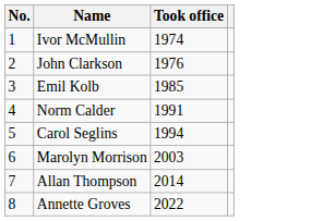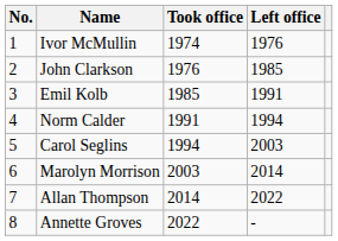 <table class="wikitable">
 <tr>
 <th>No.</th>
 <th>Name</th>
 <th>Took office</th>
+<th>Left office</th>
 <th></th>
 </tr>
 <tr>
 <td>1</td>
 <td>Ivor McMullin</td>
 <td>1974</td>
+<td>1976</td>
 <td></td>
 </tr>
 <tr>
 <td>2</td>
 <td>John Clarkson</td>
 <td>1976</td>
+<td>1985</td>
 <td></td>
 </tr>
 <tr>
 <td>3</td>
 <td>Emil Kolb</td>
 <td>1985</td>
+<td>1991</td>
 <td></td>
 </tr>
 <tr>
 <td>4</td>
 <td>Norm Calder</td>
 <td>1991</td>
+<td>1994</td>
 <td></td>
 </tr>
 <tr>
 <td>5</td>
 <td>Carol Seglins</td>
 <td>1994</td>
+<td>2003</td>
 <td></td>
 </tr>
 <tr>
 <td>6</td>
 <td>Marolyn Morrison</td>
 <td>2003</td>
+<td>2014</td>
 <td></td>
 </tr>
 <tr>
 <td>7</td>
 <td>Allan Thompson</td>
 <td>2014</td>
+<td>2022</td>
 <td></td>
 </tr>
 <tr>
 <td>8</td>
 <td>Annette Groves</td>
 <td>2022</td>
+<td>-</td>
 <td></td>
 </tr>
 </table>
